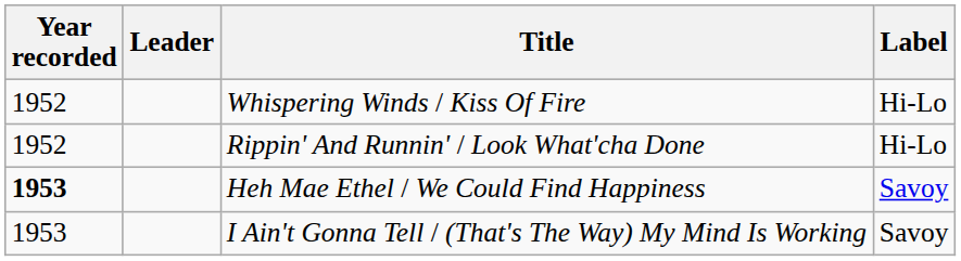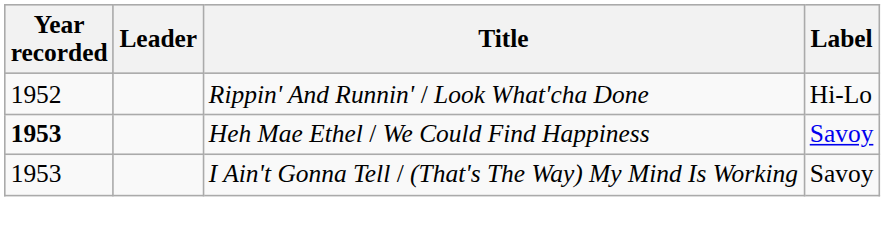 <table class="wikitable sortable">
 <tr>
 <th>Year <br>recorded</th>
 <th>Leader</th>
 <th>Title</th>
 <th>Label</th>
-</tr>
-<tr>
-<td>1952</td>
-<td></td>
-<td><em>Whispering Winds</em> / <em>Kiss Of Fire</em></td>
-<td>Hi-Lo</td>
 </tr>
 <tr>
 <td>1952</td>
 <td></td>
 <td><em>Rippin' And Runnin' </em> / <em>Look What'cha Done</em></td>
 <td>Hi-Lo</td>
 </tr>
 <tr>
 <td><strong>1953</strong></td>
 <td></td>
 <td><em>Heh Mae Ethel</em> / <em>We Could Find Happiness</em></td>
 <td><a href='#'>Savoy</a></td>
 </tr>
 <tr>
 <td>1953</td>
 <td></td>
 <td><em>I Ain't Gonna Tell</em> / <em>(That's The Way) My Mind Is Working</em></td>
 <td>Savoy</td>
 </tr>
 </table>
